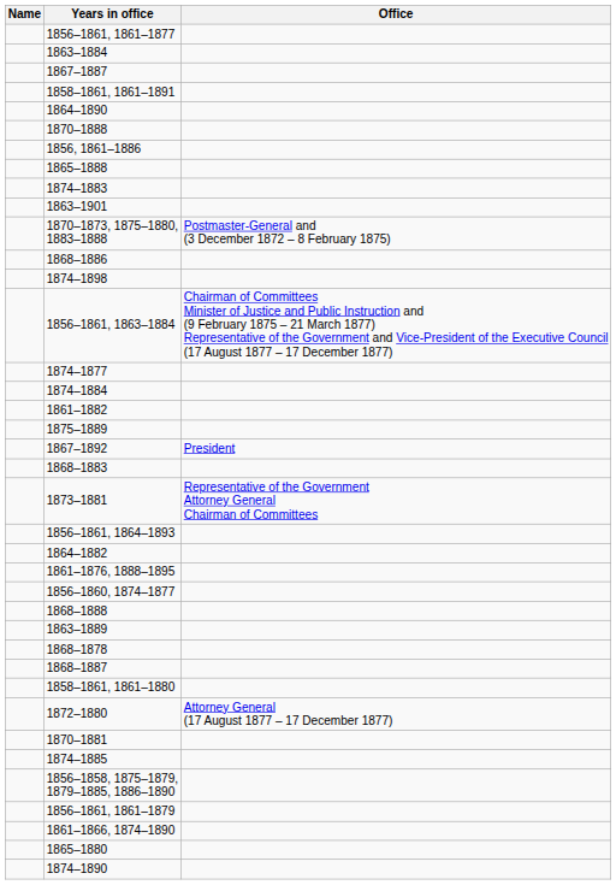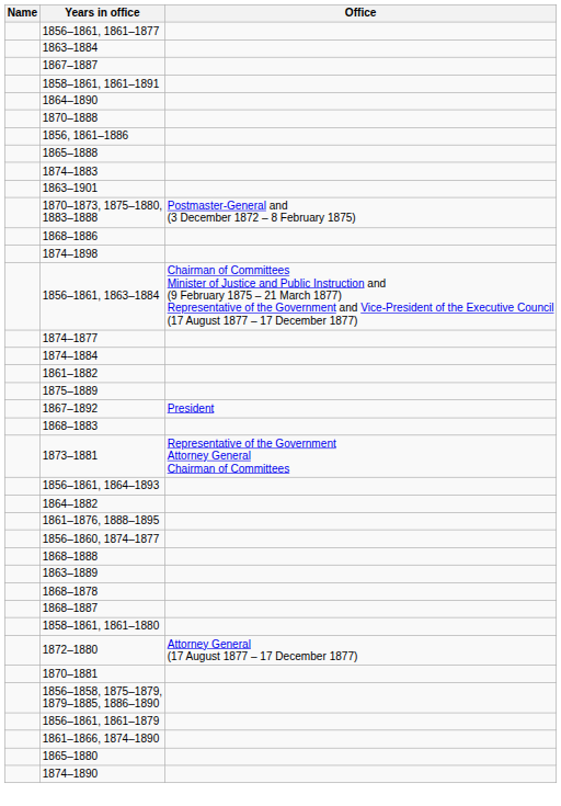 <table class="wikitable sortable">
 <tr>
 <th>Name</th>
 <th>Years in office</th>
 <th>Office</th>
 </tr>
 <tr>
 <td></td>
 <td>1856–1861, 1861–1877</td>
 <td></td>
 </tr>
 <tr>
 <td></td>
 <td>1863–1884</td>
 <td></td>
 </tr>
 <tr>
 <td></td>
 <td>1867–1887</td>
 <td></td>
 </tr>
 <tr>
 <td></td>
 <td>1858–1861, 1861–1891</td>
 <td></td>
 </tr>
 <tr>
 <td></td>
 <td>1864–1890</td>
 <td></td>
 </tr>
 <tr>
 <td></td>
 <td>1870–1888</td>
 <td></td>
 </tr>
 <tr>
 <td></td>
 <td>1856, 1861–1886</td>
 <td></td>
 </tr>
 <tr>
 <td></td>
 <td>1865–1888</td>
 <td></td>
 </tr>
 <tr>
 <td></td>
 <td>1874–1883</td>
 <td></td>
 </tr>
 <tr>
 <td></td>
 <td>1863–1901</td>
 <td></td>
 </tr>
 <tr>
 <td></td>
 <td>1870–1873, 1875–1880,<br>1883–1888</td>
 <td><a href='#'>Postmaster-General</a> and <br>(3 December 1872 – 8 February 1875) </td>
 </tr>
 <tr>
 <td></td>
 <td>1868–1886</td>
 <td></td>
 </tr>
 <tr>
 <td></td>
 <td>1874–1898</td>
 <td></td>
 </tr>
 <tr>
 <td></td>
 <td>1856–1861, 1863–1884</td>
 <td><a href='#'>Chairman of Committees</a> <br><a href='#'>Minister of Justice and Public Instruction</a> and <br>(9 February 1875 – 21 March 1877)<br><a href='#'>Representative of the Government</a> and <a href='#'>Vice-President of the Executive Council</a><br>(17 August 1877 – 17 December 1877)</td>
 </tr>
 <tr>
 <td></td>
 <td>1874–1877</td>
 <td></td>
 </tr>
 <tr>
 <td></td>
 <td>1874–1884</td>
 <td></td>
 </tr>
 <tr>
 <td></td>
 <td>1861–1882</td>
 <td></td>
 </tr>
 <tr>
 <td></td>
 <td>1875–1889</td>
 <td></td>
 </tr>
 <tr>
 <td></td>
 <td>1867–1892</td>
 <td><a href='#'>President</a></td>
 </tr>
 <tr>
 <td></td>
 <td>1868–1883</td>
 <td></td>
 </tr>
 <tr>
 <td></td>
 <td>1873–1881</td>
 <td><a href='#'>Representative of the Government</a> <br><a href='#'>Attorney General</a> <br><a href='#'>Chairman of Committees</a> </td>
 </tr>
 <tr>
 <td></td>
 <td>1856–1861, 1864–1893</td>
 <td></td>
 </tr>
 <tr>
 <td></td>
 <td>1864–1882</td>
 <td></td>
 </tr>
 <tr>
 <td></td>
 <td>1861–1876, 1888–1895</td>
 <td></td>
 </tr>
 <tr>
 <td></td>
 <td>1856–1860, 1874–1877</td>
 <td></td>
 </tr>
 <tr>
 <td></td>
 <td>1868–1888</td>
 <td></td>
 </tr>
 <tr>
 <td></td>
 <td>1863–1889</td>
 <td></td>
 </tr>
 <tr>
 <td></td>
 <td>1868–1878</td>
 <td></td>
 </tr>
 <tr>
 <td></td>
 <td>1868–1887</td>
 <td></td>
 </tr>
 <tr>
 <td></td>
 <td>1858–1861, 1861–1880</td>
 <td></td>
 </tr>
 <tr>
 <td></td>
 <td>1872–1880</td>
 <td><a href='#'>Attorney General</a> <br>(17 August 1877 – 17 December 1877)</td>
 </tr>
 <tr>
 <td></td>
 <td>1870–1881</td>
 <td></td>
 </tr>
 <tr>
 <td></td>
-<td>1874–1885</td>
-<td></td>
-</tr>
-<tr>
-<td></td>
 <td>1856–1858, 1875–1879,<br>1879–1885, 1886–1890</td>
 <td></td>
 </tr>
 <tr>
 <td></td>
 <td>1856–1861, 1861–1879</td>
 <td></td>
 </tr>
 <tr>
 <td></td>
 <td>1861–1866, 1874–1890</td>
 <td></td>
 </tr>
 <tr>
 <td></td>
 <td>1865–1880</td>
 <td></td>
 </tr>
 <tr>
 <td></td>
 <td>1874–1890</td>
 <td></td>
 </tr>
 </table>
